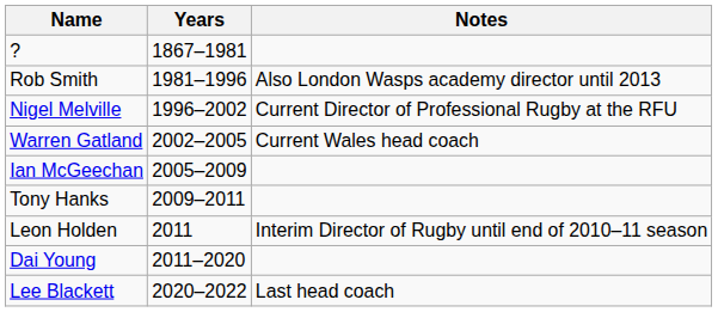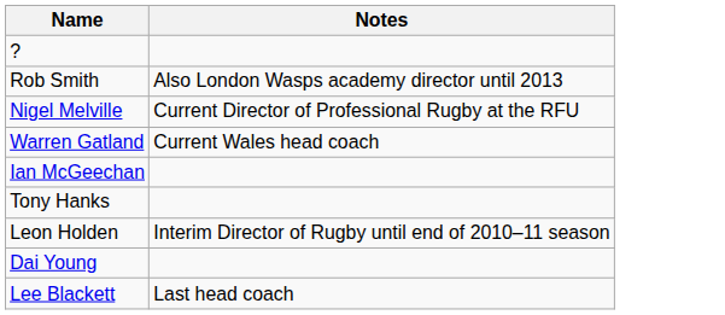 <table class="wikitable">
 <tr>
 <th>Name</th>
-<th>Years</th>
 <th>Notes</th>
 </tr>
 <tr>
 <td>?</td>
-<td>1867–1981</td>
 <td></td>
 </tr>
 <tr>
 <td>Rob Smith</td>
-<td>1981–1996</td>
 <td>Also London Wasps academy director until 2013</td>
 </tr>
 <tr>
 <td><a href='#'>Nigel Melville</a></td>
-<td>1996–2002</td>
 <td>Current Director of Professional Rugby at the RFU</td>
 </tr>
 <tr>
 <td><a href='#'>Warren Gatland</a></td>
-<td>2002–2005</td>
 <td>Current Wales head coach</td>
 </tr>
 <tr>
 <td><a href='#'>Ian McGeechan</a></td>
-<td>2005–2009</td>
 <td></td>
 </tr>
 <tr>
 <td>Tony Hanks</td>
-<td>2009–2011</td>
 <td></td>
 </tr>
 <tr>
 <td>Leon Holden</td>
-<td>2011</td>
 <td>Interim Director of Rugby until end of 2010–11 season</td>
 </tr>
 <tr>
 <td><a href='#'>Dai Young</a></td>
-<td>2011–2020</td>
 <td></td>
 </tr>
 <tr>
 <td><a href='#'>Lee Blackett</a></td>
-<td>2020–2022</td>
 <td>Last head coach</td>
 </tr>
 </table>
